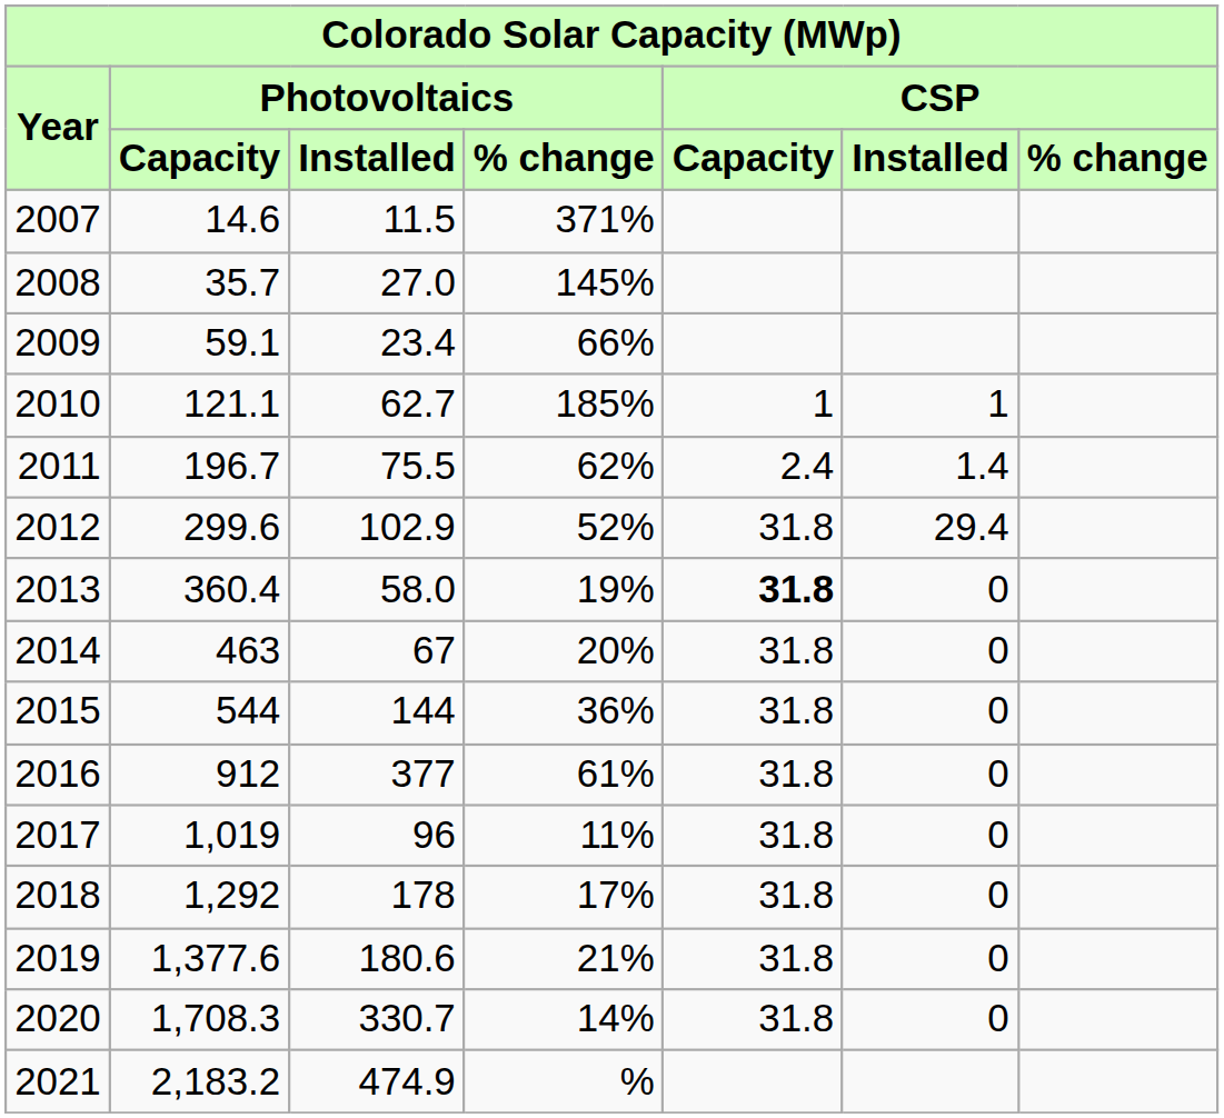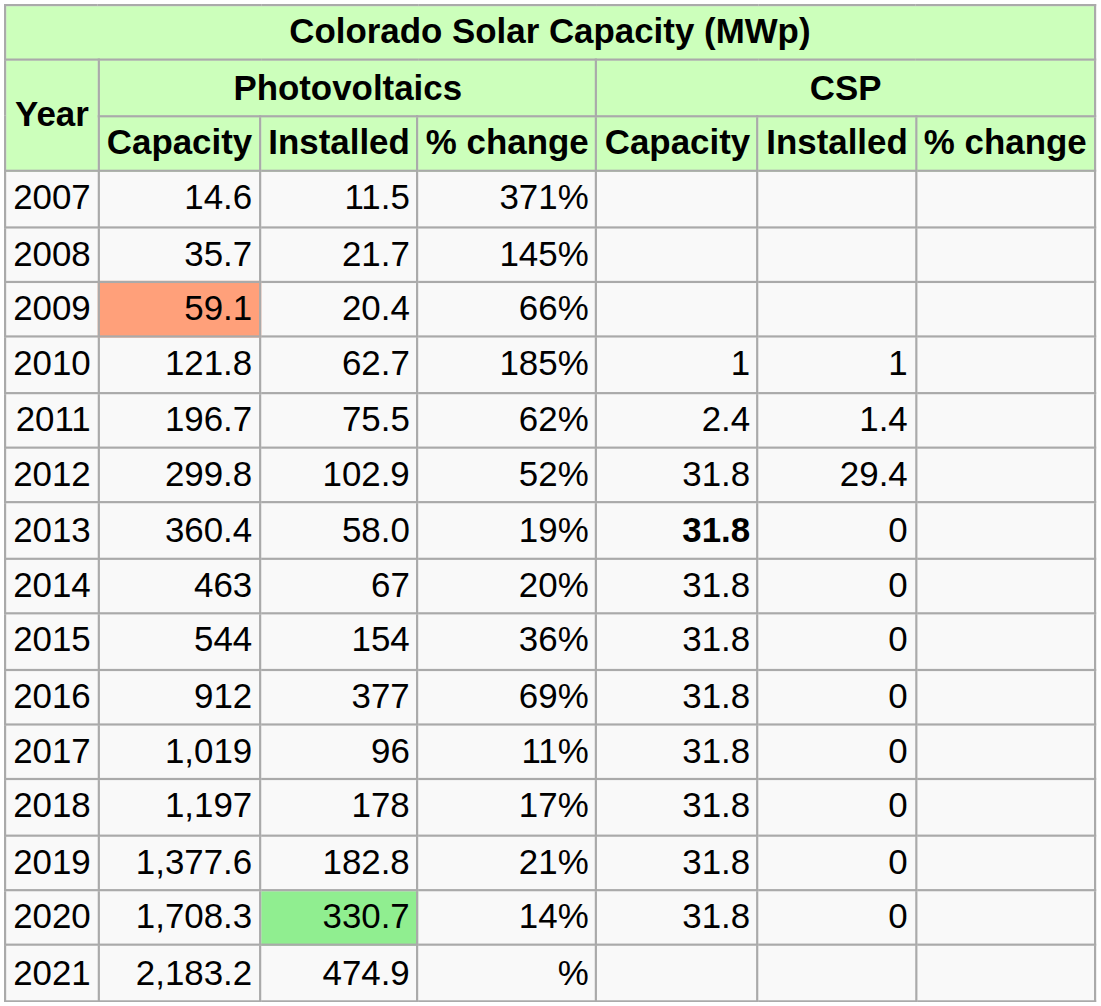 <table class="wikitable" style="text-align:right;">
 <tr>
 <th colspan=7 style="background-color: #cfb;">Colorado Solar Capacity (MWp)</th>
 </tr>
 <tr>
 <th rowspan=2 style="background-color: #cfb;">Year</th>
 <th colspan=3 style="background-color: #cfb;">Photovoltaics</th>
 <th colspan=3 style="background-color: #cfb;">CSP</th>
 </tr>
 <tr>
 <th style="background-color: #cfb;">Capacity</th>
 <th style="background-color: #cfb;">Installed</th>
 <th style="background-color: #cfb;">% change</th>
 <th style="background-color: #cfb;">Capacity</th>
 <th style="background-color: #cfb;">Installed</th>
 <th style="background-color: #cfb;">% change</th>
 </tr>
 <tr align=right>
 <td>2007</td>
 <td>14.6</td>
 <td>11.5</td>
 <td>371%</td>
 <td></td>
 <td></td>
 <td></td>
 </tr>
 <tr align=right>
 <td>2008</td>
 <td>35.7</td>
-<td>27.0</td>
+<td>21.7</td>
 <td>145%</td>
 <td></td>
 <td></td>
 <td></td>
 </tr>
 <tr align=right>
 <td>2009</td>
-<td>59.1</td>
-<td>23.4</td>
+<td style="background: lightsalmon;">59.1</td>
+<td>20.4</td>
 <td>66%</td>
 <td></td>
 <td></td>
 <td></td>
 </tr>
 <tr align=right>
 <td>2010</td>
-<td>121.1</td>
+<td>121.8</td>
 <td>62.7</td>
 <td>185%</td>
 <td>1</td>
 <td>1</td>
 <td></td>
 </tr>
 <tr align=right>
 <td>2011</td>
 <td>196.7</td>
 <td>75.5</td>
 <td>62%</td>
 <td>2.4</td>
 <td>1.4</td>
 <td></td>
 </tr>
 <tr align=right>
 <td>2012</td>
-<td>299.6</td>
+<td>299.8</td>
 <td>102.9</td>
 <td>52%</td>
 <td>31.8</td>
 <td>29.4</td>
 <td></td>
 </tr>
 <tr align=right>
 <td>2013</td>
 <td>360.4</td>
 <td>58.0</td>
 <td>19%</td>
 <td><strong>31.8</strong></td>
 <td>0</td>
 <td></td>
 </tr>
 <tr align=right>
 <td>2014</td>
 <td>463</td>
 <td>67</td>
 <td>20%</td>
 <td>31.8</td>
 <td>0</td>
 <td></td>
 </tr>
 <tr align=right>
 <td>2015</td>
 <td>544</td>
-<td>144</td>
+<td>154</td>
 <td>36%</td>
 <td>31.8</td>
 <td>0</td>
 <td></td>
 </tr>
 <tr align=right>
 <td>2016</td>
 <td>912</td>
 <td>377</td>
-<td>61%</td>
+<td>69%</td>
 <td>31.8</td>
 <td>0</td>
 <td></td>
 </tr>
 <tr align=right>
 <td>2017</td>
 <td>1,019</td>
 <td>96</td>
 <td>11%</td>
 <td>31.8</td>
 <td>0</td>
 <td></td>
 </tr>
 <tr align=right>
 <td>2018</td>
-<td>1,292</td>
+<td>1,197</td>
 <td>178</td>
 <td>17%</td>
 <td>31.8</td>
 <td>0</td>
 <td></td>
 </tr>
 <tr align=right>
 <td>2019</td>
 <td>1,377.6</td>
-<td>180.6</td>
+<td>182.8</td>
 <td>21%</td>
 <td>31.8</td>
 <td>0</td>
 <td></td>
 </tr>
 <tr align=right>
 <td>2020</td>
 <td>1,708.3</td>
-<td>330.7</td>
+<td style="background: lightgreen;">330.7</td>
 <td>14%</td>
 <td>31.8</td>
 <td>0</td>
 <td></td>
 </tr>
 <tr align=right>
 <td>2021</td>
 <td>2,183.2</td>
 <td>474.9</td>
 <td>%</td>
 <td></td>
 <td></td>
 <td></td>
 </tr>
 </table>
